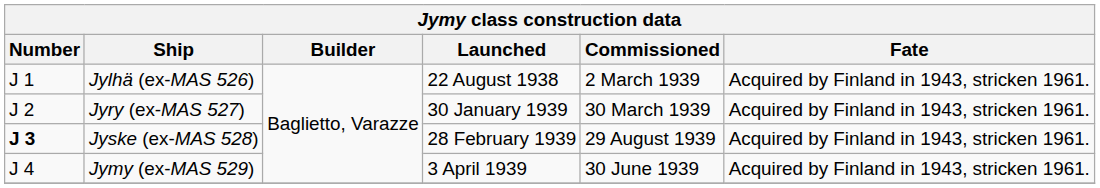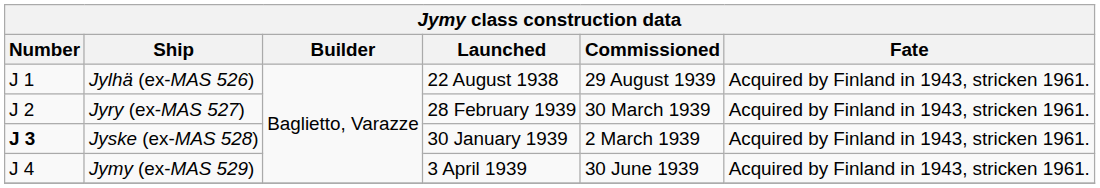 <table class="wikitable" style="font-size:95%;">
 <tr>
 <th colspan="6"><em>Jymy</em> class construction data</th>
 </tr>
 <tr>
 <th scope="col">Number</th>
 <th scope="col">Ship</th>
 <th scope="col">Builder</th>
 <th scope="col">Launched</th>
 <th scope="col">Commissioned</th>
 <th scope="col">Fate</th>
 </tr>
 <tr>
 <td scope="row">J 1</td>
 <td><em>Jylhä</em> (ex-<em>MAS 526</em>)</td>
 <td rowspan="4">Baglietto, Varazze</td>
 <td>22 August 1938</td>
-<td>2 March 1939</td>
+<td>29 August 1939</td>
 <td>Acquired by Finland in 1943, stricken 1961.</td>
 </tr>
 <tr>
 <td scope="row">J 2</td>
 <td><em>Jyry</em> (ex-<em>MAS 527</em>)</td>
-<td>30 January 1939</td>
+<td>28 February 1939</td>
 <td>30 March 1939</td>
 <td>Acquired by Finland in 1943, stricken 1961.</td>
 </tr>
 <tr>
 <td scope="row"><strong>J 3</strong></td>
 <td><em>Jyske</em> (ex-<em>MAS 528</em>)</td>
-<td>28 February 1939</td>
-<td>29 August 1939</td>
+<td>30 January 1939</td>
+<td>2 March 1939</td>
 <td>Acquired by Finland in 1943, stricken 1961.</td>
 </tr>
 <tr>
 <td scope="row">J 4</td>
 <td><em>Jymy</em> (ex-<em>MAS 529</em>)</td>
 <td>3 April 1939</td>
 <td>30 June 1939</td>
 <td>Acquired by Finland in 1943, stricken 1961.</td>
 </tr>
 <tr>
 </tr>
 </table>
